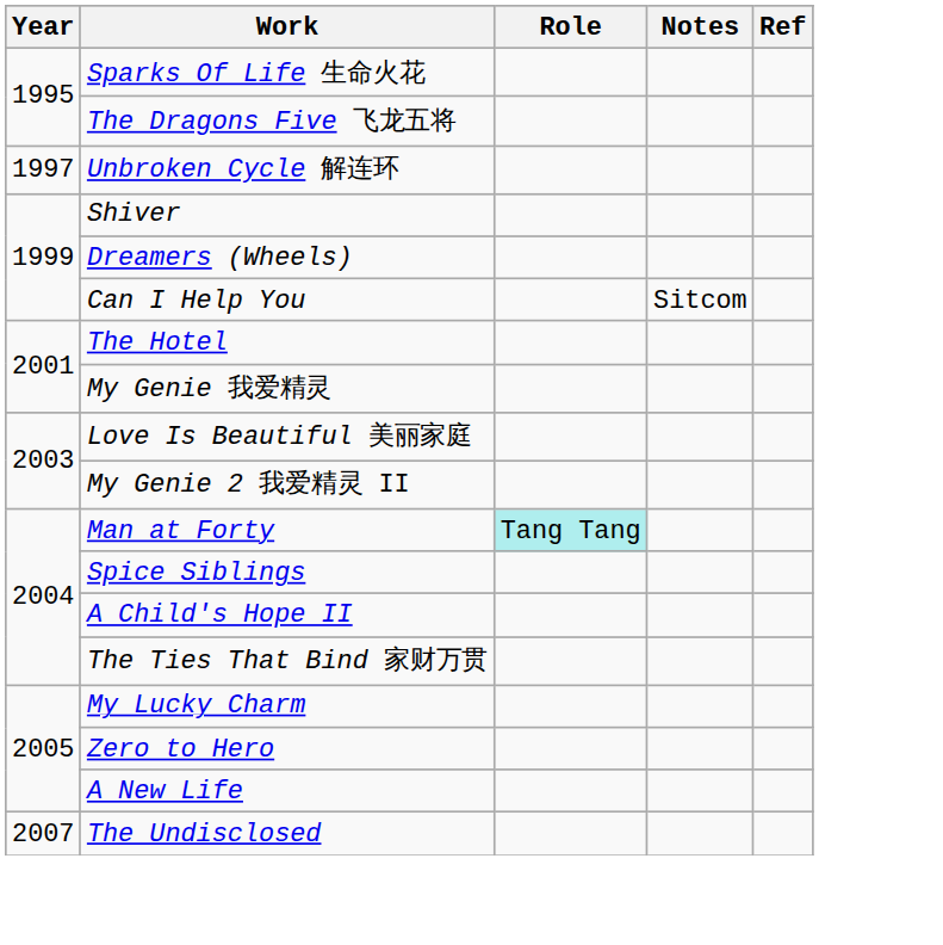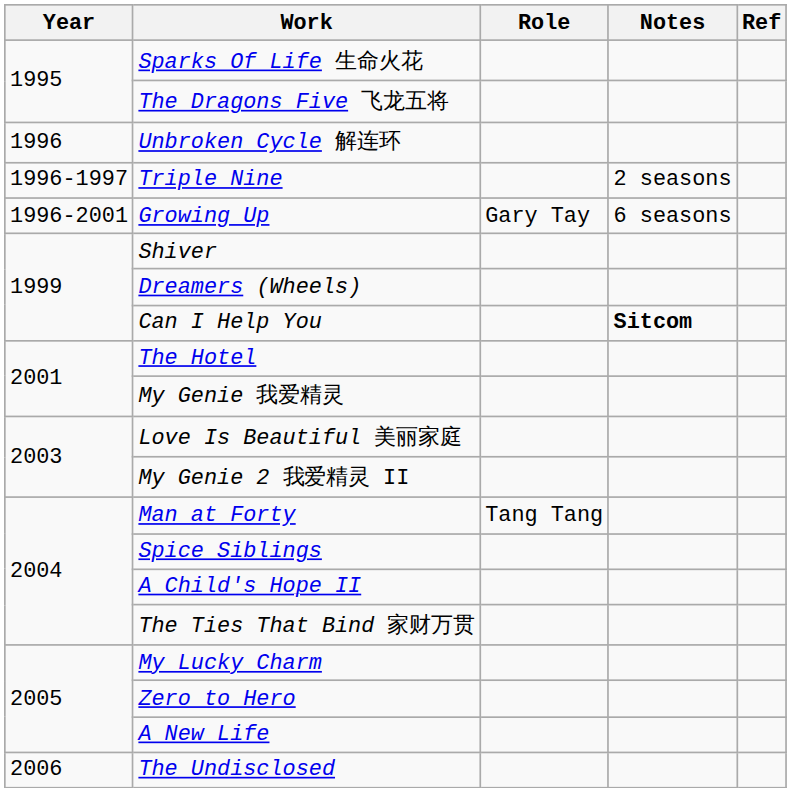 <table class="wikitable sortable">
 <tr>
 <th>Year</th>
 <th>Work</th>
 <th>Role</th>
 <th>Notes</th>
 <th class="unsortable">Ref</th>
 </tr>
 <tr>
 <td rowspan="2">1995</td>
 <td><em><a href='#'>Sparks Of Life</a></em> 生命火花</td>
 <td></td>
 <td></td>
 <td></td>
 </tr>
 <tr>
 <td><em><a href='#'>The Dragons Five</a></em> 飞龙五将</td>
 <td></td>
 <td></td>
 <td></td>
 </tr>
 <tr>
-<td>1997</td>
+<td>1996</td>
 <td><em><a href='#'>Unbroken Cycle</a></em> 解连环</td>
 <td></td>
 <td></td>
+<td></td>
+</tr>
+<tr>
+<td>1996-1997</td>
+<td><em><a href='#'>Triple Nine</a></em></td>
+<td></td>
+<td>2 seasons</td>
+<td></td>
+</tr>
+<tr>
+<td>1996-2001</td>
+<td><em><a href='#'>Growing Up</a></em></td>
+<td>Gary Tay</td>
+<td>6 seasons</td>
 <td></td>
 </tr>
 <tr>
 <td rowspan="3">1999</td>
 <td><em>Shiver</em></td>
 <td></td>
 <td></td>
 <td></td>
 </tr>
 <tr>
 <td><a href='#'><em>Dreamers</em></a> <em>(Wheels)</em></td>
 <td></td>
 <td></td>
 <td></td>
 </tr>
 <tr>
 <td><em>Can I Help You</em></td>
 <td></td>
-<td>Sitcom</td>
+<td><strong>Sitcom</strong></td>
 <td></td>
 </tr>
 <tr>
 <td rowspan="2">2001</td>
 <td><em><a href='#'>The Hotel</a></em></td>
 <td></td>
 <td></td>
 <td></td>
 </tr>
 <tr>
 <td><em>My Genie</em> 我爱精灵</td>
 <td></td>
 <td></td>
 <td></td>
 </tr>
 <tr>
 <td rowspan="2">2003</td>
 <td><em>Love Is Beautiful</em>  美丽家庭</td>
 <td></td>
 <td></td>
 <td></td>
 </tr>
 <tr>
 <td><em>My Genie 2</em>   我爱精灵 II</td>
 <td></td>
 <td></td>
 <td></td>
 </tr>
 <tr>
 <td rowspan="4">2004</td>
 <td><em><a href='#'>Man at Forty</a></em></td>
-<td style="background: paleturquoise;">Tang Tang</td>
+<td>Tang Tang</td>
 <td></td>
 <td></td>
 </tr>
 <tr>
 <td><em><a href='#'>Spice Siblings</a></em></td>
 <td></td>
 <td></td>
 <td></td>
 </tr>
 <tr>
 <td><em><a href='#'>A Child's Hope II</a></em></td>
 <td></td>
 <td></td>
 <td></td>
 </tr>
 <tr>
 <td><em>The Ties That Bind</em> 家财万贯</td>
 <td></td>
 <td></td>
 <td></td>
 </tr>
 <tr>
 <td rowspan="3">2005</td>
 <td><em><a href='#'>My Lucky Charm</a></em></td>
 <td></td>
 <td></td>
 <td></td>
 </tr>
 <tr>
 <td><em><a href='#'>Zero to Hero</a></em></td>
 <td></td>
 <td></td>
 <td></td>
 </tr>
 <tr>
 <td><em><a href='#'>A New Life</a></em></td>
 <td></td>
 <td></td>
 <td></td>
 </tr>
 <tr>
-<td>2007</td>
+<td>2006</td>
 <td><em><a href='#'>The Undisclosed</a></em></td>
 <td></td>
 <td></td>
 <td></td>
 </tr>
 </table>
